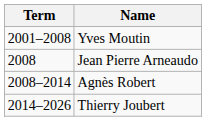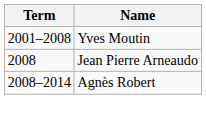 <table class="wikitable">
 <tr>
 <th>Term</th>
 <th>Name</th>
 </tr>
 <tr>
 <td>2001–2008</td>
 <td>Yves Moutin</td>
 </tr>
 <tr>
 <td>2008</td>
 <td>Jean Pierre Arneaudo</td>
 </tr>
 <tr>
 <td>2008–2014</td>
 <td>Agnès Robert</td>
 </tr>
-<tr>
-<td>2014–2026</td>
-<td>Thierry Joubert</td>
-</tr>
 </table>
